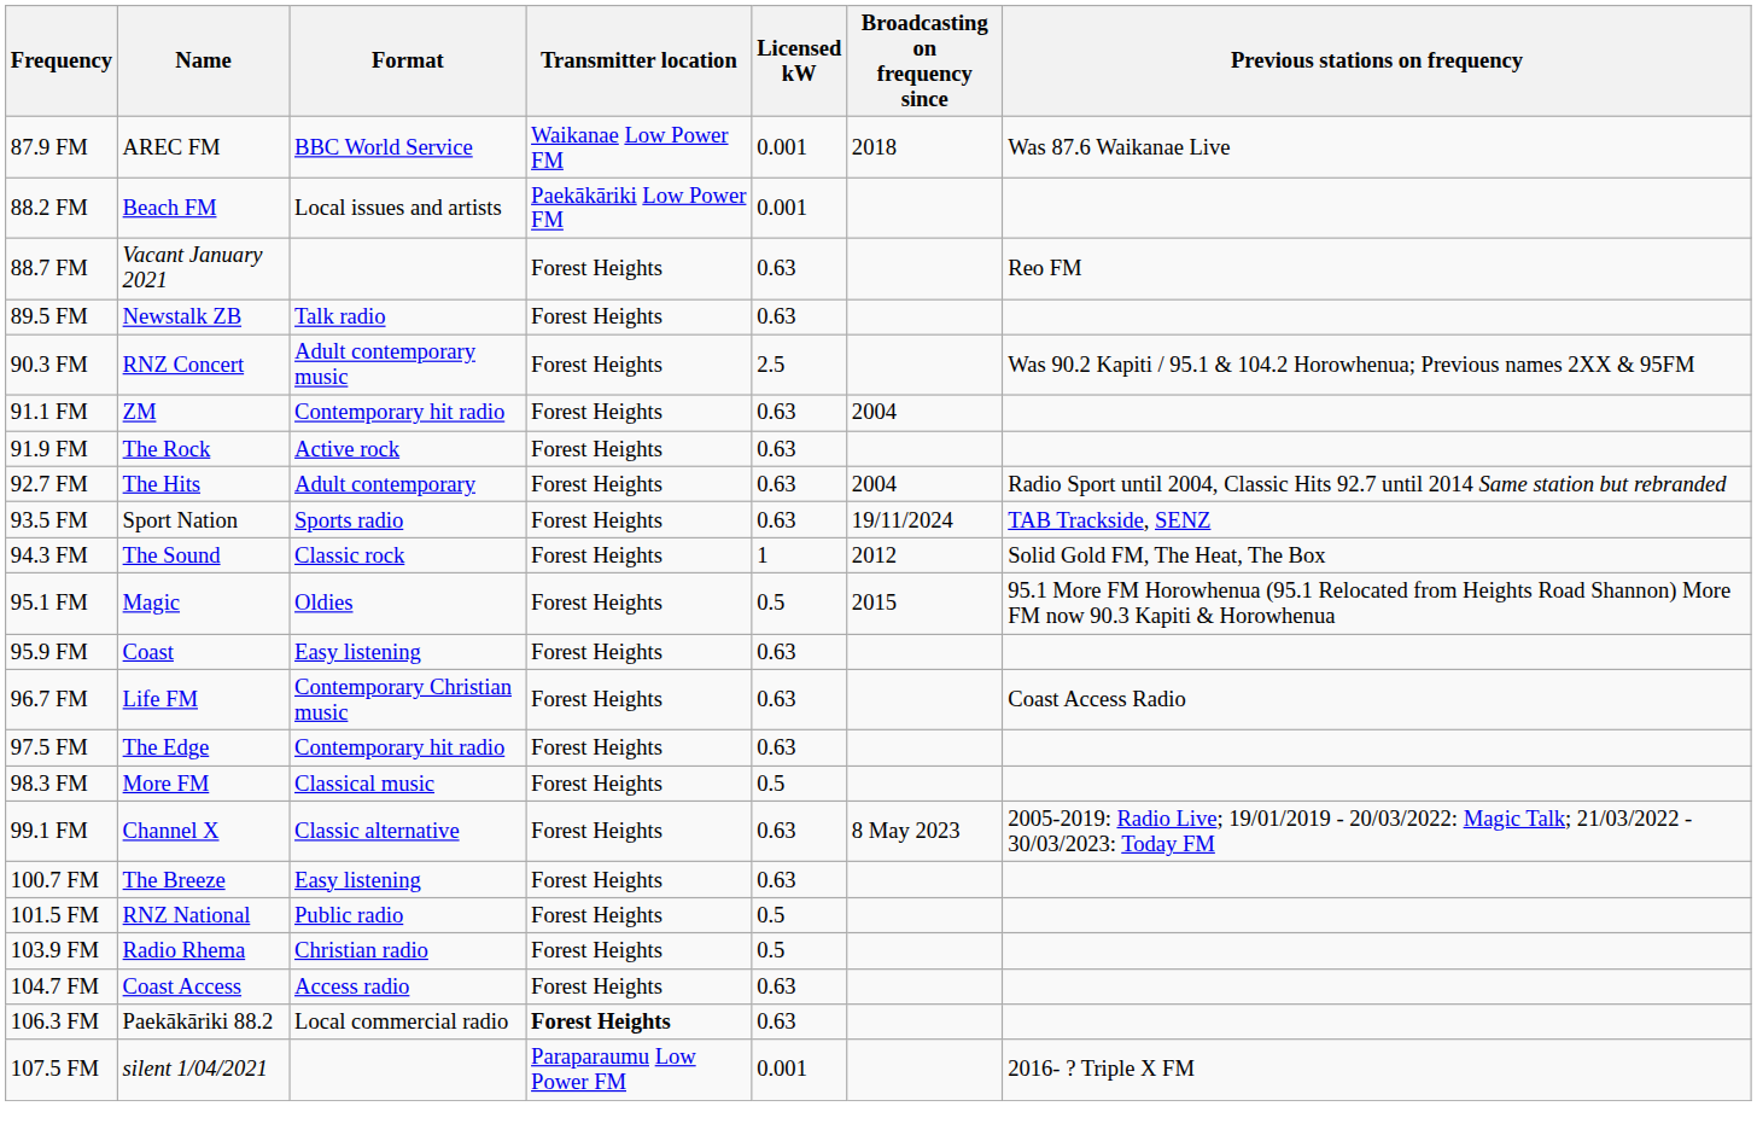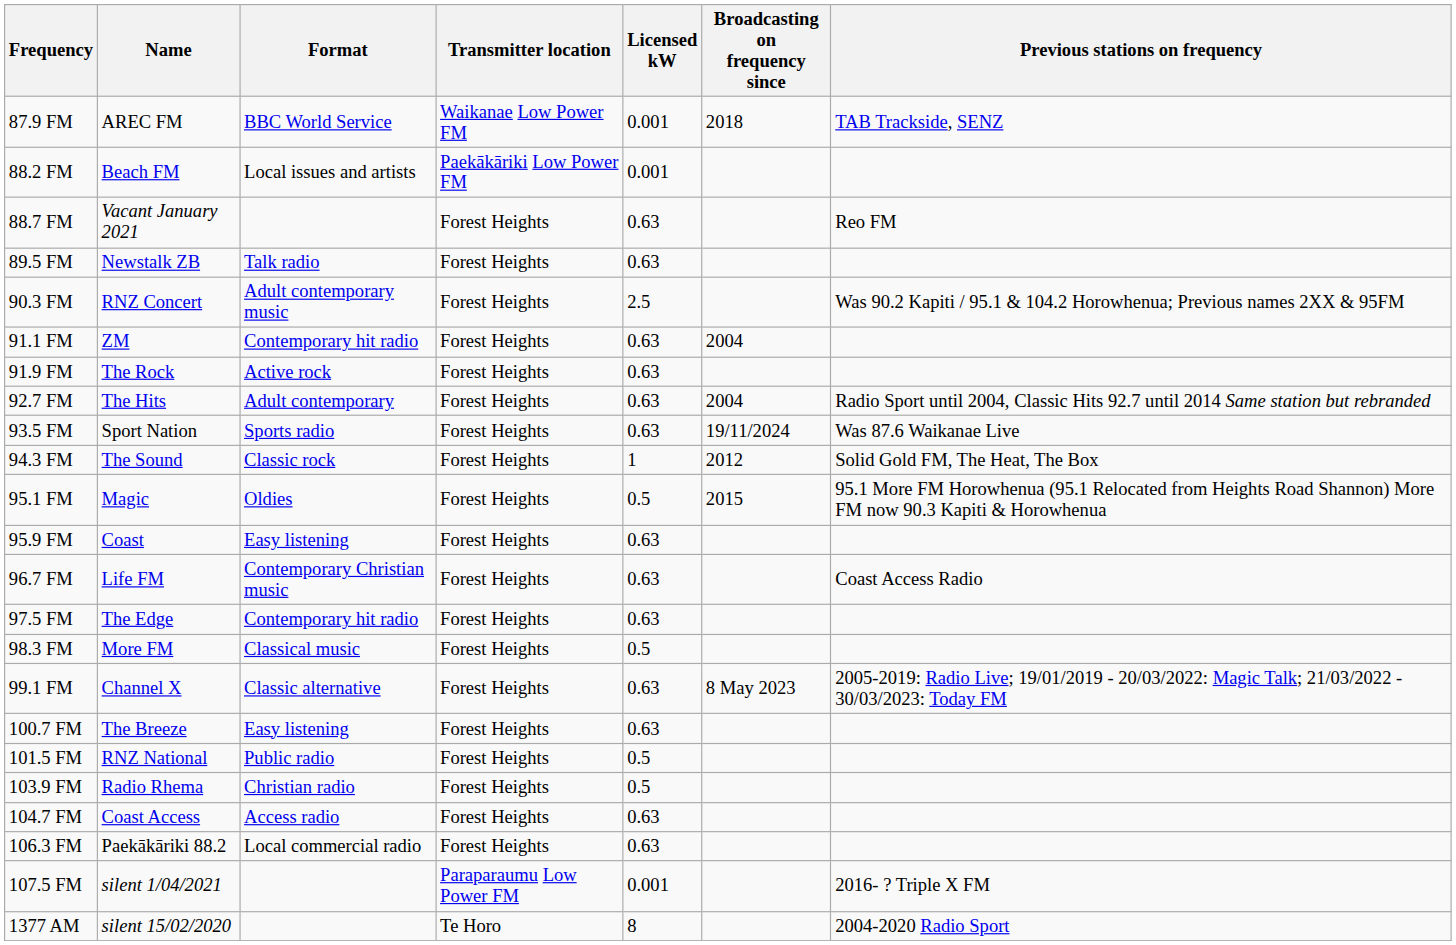 <table class="wikitable sortable defaultleft col5right">
 <tr>
 <th>Frequency</th>
 <th>Name</th>
 <th>Format</th>
 <th>Transmitter location</th>
 <th>Licensed<br>kW</th>
 <th>Broadcasting on<br>frequency since</th>
 <th>Previous stations on frequency</th>
 </tr>
 <tr>
 <td>87.9 FM</td>
 <td>AREC FM </td>
 <td><a href='#'>BBC World Service</a></td>
 <td><a href='#'>Waikanae</a> <a href='#'>Low Power FM</a></td>
 <td>0.001</td>
 <td>2018</td>
-<td>Was 87.6 Waikanae Live</td>
+<td><a href='#'>TAB Trackside</a>, <a href='#'>SENZ</a></td>
 </tr>
 <tr>
 <td>88.2 FM</td>
 <td><a href='#'>Beach FM</a></td>
 <td>Local issues and artists</td>
 <td><a href='#'>Paekākāriki</a> <a href='#'>Low Power FM</a></td>
 <td>0.001</td>
 <td></td>
 <td></td>
 </tr>
 <tr>
 <td>88.7 FM</td>
 <td><em>Vacant January 2021</em></td>
 <td></td>
 <td>Forest Heights</td>
 <td>0.63</td>
 <td></td>
 <td>Reo FM</td>
 </tr>
 <tr>
 <td>89.5 FM</td>
 <td><a href='#'>Newstalk ZB</a></td>
 <td><a href='#'>Talk radio</a></td>
 <td>Forest Heights</td>
 <td>0.63</td>
 <td></td>
 <td></td>
 </tr>
 <tr>
 <td>90.3 FM</td>
 <td><a href='#'>RNZ Concert</a></td>
 <td><a href='#'>Adult contemporary music</a></td>
 <td>Forest Heights</td>
 <td>2.5</td>
 <td></td>
 <td>Was 90.2 Kapiti / 95.1 & 104.2 Horowhenua; Previous names 2XX & 95FM</td>
 </tr>
 <tr>
 <td>91.1 FM</td>
 <td><a href='#'>ZM</a></td>
 <td><a href='#'>Contemporary hit radio</a></td>
 <td>Forest Heights</td>
 <td>0.63</td>
 <td>2004</td>
 <td></td>
 </tr>
 <tr>
 <td>91.9 FM</td>
 <td><a href='#'>The Rock</a></td>
 <td><a href='#'>Active rock</a></td>
 <td>Forest Heights</td>
 <td>0.63</td>
 <td></td>
 <td></td>
 </tr>
 <tr>
 <td>92.7 FM</td>
 <td><a href='#'>The Hits</a></td>
 <td><a href='#'>Adult contemporary</a></td>
 <td>Forest Heights</td>
 <td>0.63</td>
 <td>2004</td>
 <td>Radio Sport until 2004, Classic Hits 92.7 until 2014 <em>Same station but rebranded</em></td>
 </tr>
 <tr>
 <td>93.5 FM</td>
 <td>Sport Nation</td>
 <td><a href='#'>Sports radio</a></td>
 <td>Forest Heights</td>
 <td>0.63</td>
 <td>19/11/2024</td>
-<td><a href='#'>TAB Trackside</a>, <a href='#'>SENZ</a></td>
+<td>Was 87.6 Waikanae Live</td>
 </tr>
 <tr>
 <td>94.3 FM</td>
 <td><a href='#'>The Sound</a></td>
 <td><a href='#'>Classic rock</a></td>
 <td>Forest Heights</td>
 <td>1</td>
 <td>2012</td>
 <td>Solid Gold FM, The Heat, The Box</td>
 </tr>
 <tr>
 <td>95.1 FM</td>
 <td><a href='#'>Magic</a></td>
 <td><a href='#'>Oldies</a></td>
 <td>Forest Heights</td>
 <td>0.5</td>
 <td>2015</td>
 <td>95.1 More FM Horowhenua (95.1 Relocated from Heights Road Shannon) More FM now 90.3 Kapiti & Horowhenua</td>
 </tr>
 <tr>
 <td>95.9 FM</td>
 <td><a href='#'>Coast</a></td>
 <td><a href='#'>Easy listening</a></td>
 <td>Forest Heights</td>
 <td>0.63</td>
 <td></td>
 <td></td>
 </tr>
 <tr>
 <td>96.7 FM</td>
 <td><a href='#'>Life FM</a></td>
 <td><a href='#'>Contemporary Christian music</a></td>
 <td>Forest Heights</td>
 <td>0.63</td>
 <td></td>
 <td>Coast Access Radio</td>
 </tr>
 <tr>
 <td>97.5 FM</td>
 <td><a href='#'>The Edge</a></td>
 <td><a href='#'>Contemporary hit radio</a></td>
 <td>Forest Heights</td>
 <td>0.63</td>
 <td></td>
 <td></td>
 </tr>
 <tr>
 <td>98.3 FM</td>
 <td><a href='#'>More FM</a></td>
 <td><a href='#'>Classical music</a></td>
 <td>Forest Heights</td>
 <td>0.5</td>
 <td></td>
 <td></td>
 </tr>
 <tr>
 <td>99.1 FM</td>
 <td><a href='#'>Channel X</a></td>
 <td><a href='#'>Classic alternative</a></td>
 <td>Forest Heights</td>
 <td>0.63</td>
 <td>8 May 2023</td>
 <td>2005-2019: <a href='#'>Radio Live</a>; 19/01/2019 - 20/03/2022: <a href='#'>Magic Talk</a>; 21/03/2022 - 30/03/2023: <a href='#'>Today FM</a></td>
 </tr>
 <tr>
 <td>100.7 FM</td>
 <td><a href='#'>The Breeze</a></td>
 <td><a href='#'>Easy listening</a></td>
 <td>Forest Heights</td>
 <td>0.63</td>
 <td></td>
 <td></td>
 </tr>
 <tr>
 <td>101.5 FM</td>
 <td><a href='#'>RNZ National</a></td>
 <td><a href='#'>Public radio</a></td>
 <td>Forest Heights</td>
 <td>0.5</td>
 <td></td>
 <td></td>
 </tr>
 <tr>
 <td>103.9 FM</td>
 <td><a href='#'>Radio Rhema</a></td>
 <td><a href='#'>Christian radio</a></td>
 <td>Forest Heights</td>
 <td>0.5</td>
 <td></td>
 <td></td>
 </tr>
 <tr>
 <td>104.7 FM</td>
 <td><a href='#'>Coast Access</a></td>
 <td><a href='#'>Access radio</a></td>
 <td>Forest Heights</td>
 <td>0.63</td>
 <td></td>
 <td></td>
 </tr>
 <tr>
 <td>106.3 FM</td>
 <td>Paekākāriki 88.2 </td>
 <td>Local commercial radio</td>
-<td><strong>Forest Heights</strong></td>
+<td>Forest Heights</td>
 <td>0.63</td>
 <td></td>
 <td></td>
 </tr>
 <tr>
 <td>107.5 FM</td>
 <td><em>silent 1/04/2021</em></td>
 <td></td>
 <td><a href='#'>Paraparaumu</a> <a href='#'>Low Power FM</a></td>
 <td>0.001</td>
 <td></td>
 <td>2016- ? Triple X FM </td>
 </tr>
+<tr>
+<td>1377 AM</td>
+<td><em>silent 15/02/2020</em></td>
+<td></td>
+<td>Te Horo</td>
+<td>8</td>
+<td></td>
+<td>2004-2020 <a href='#'>Radio Sport</a></td>
+</tr>
 </table>
